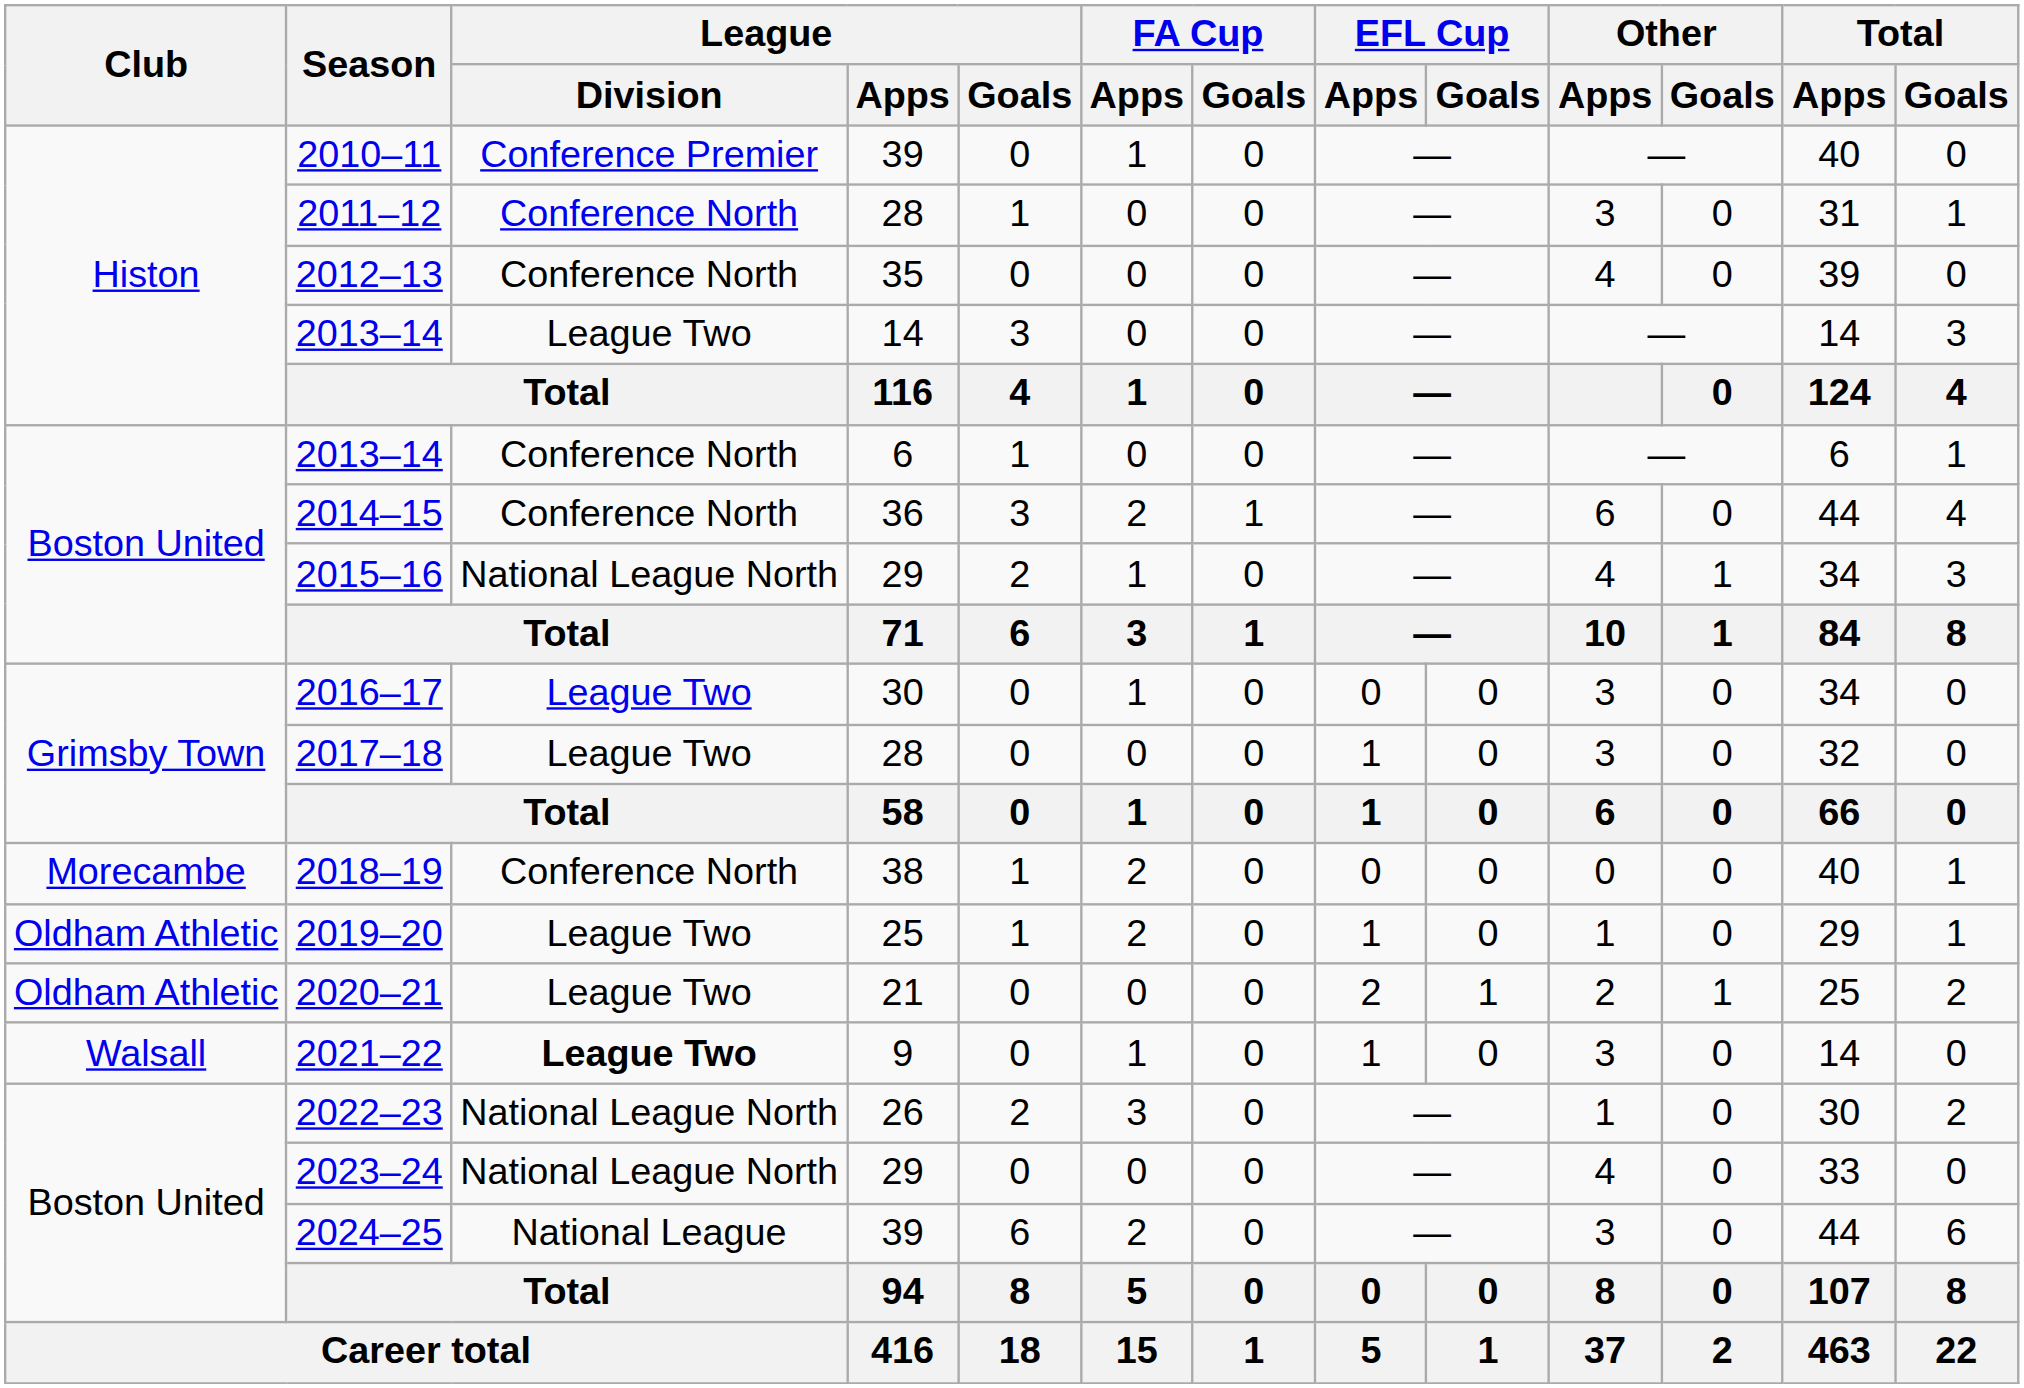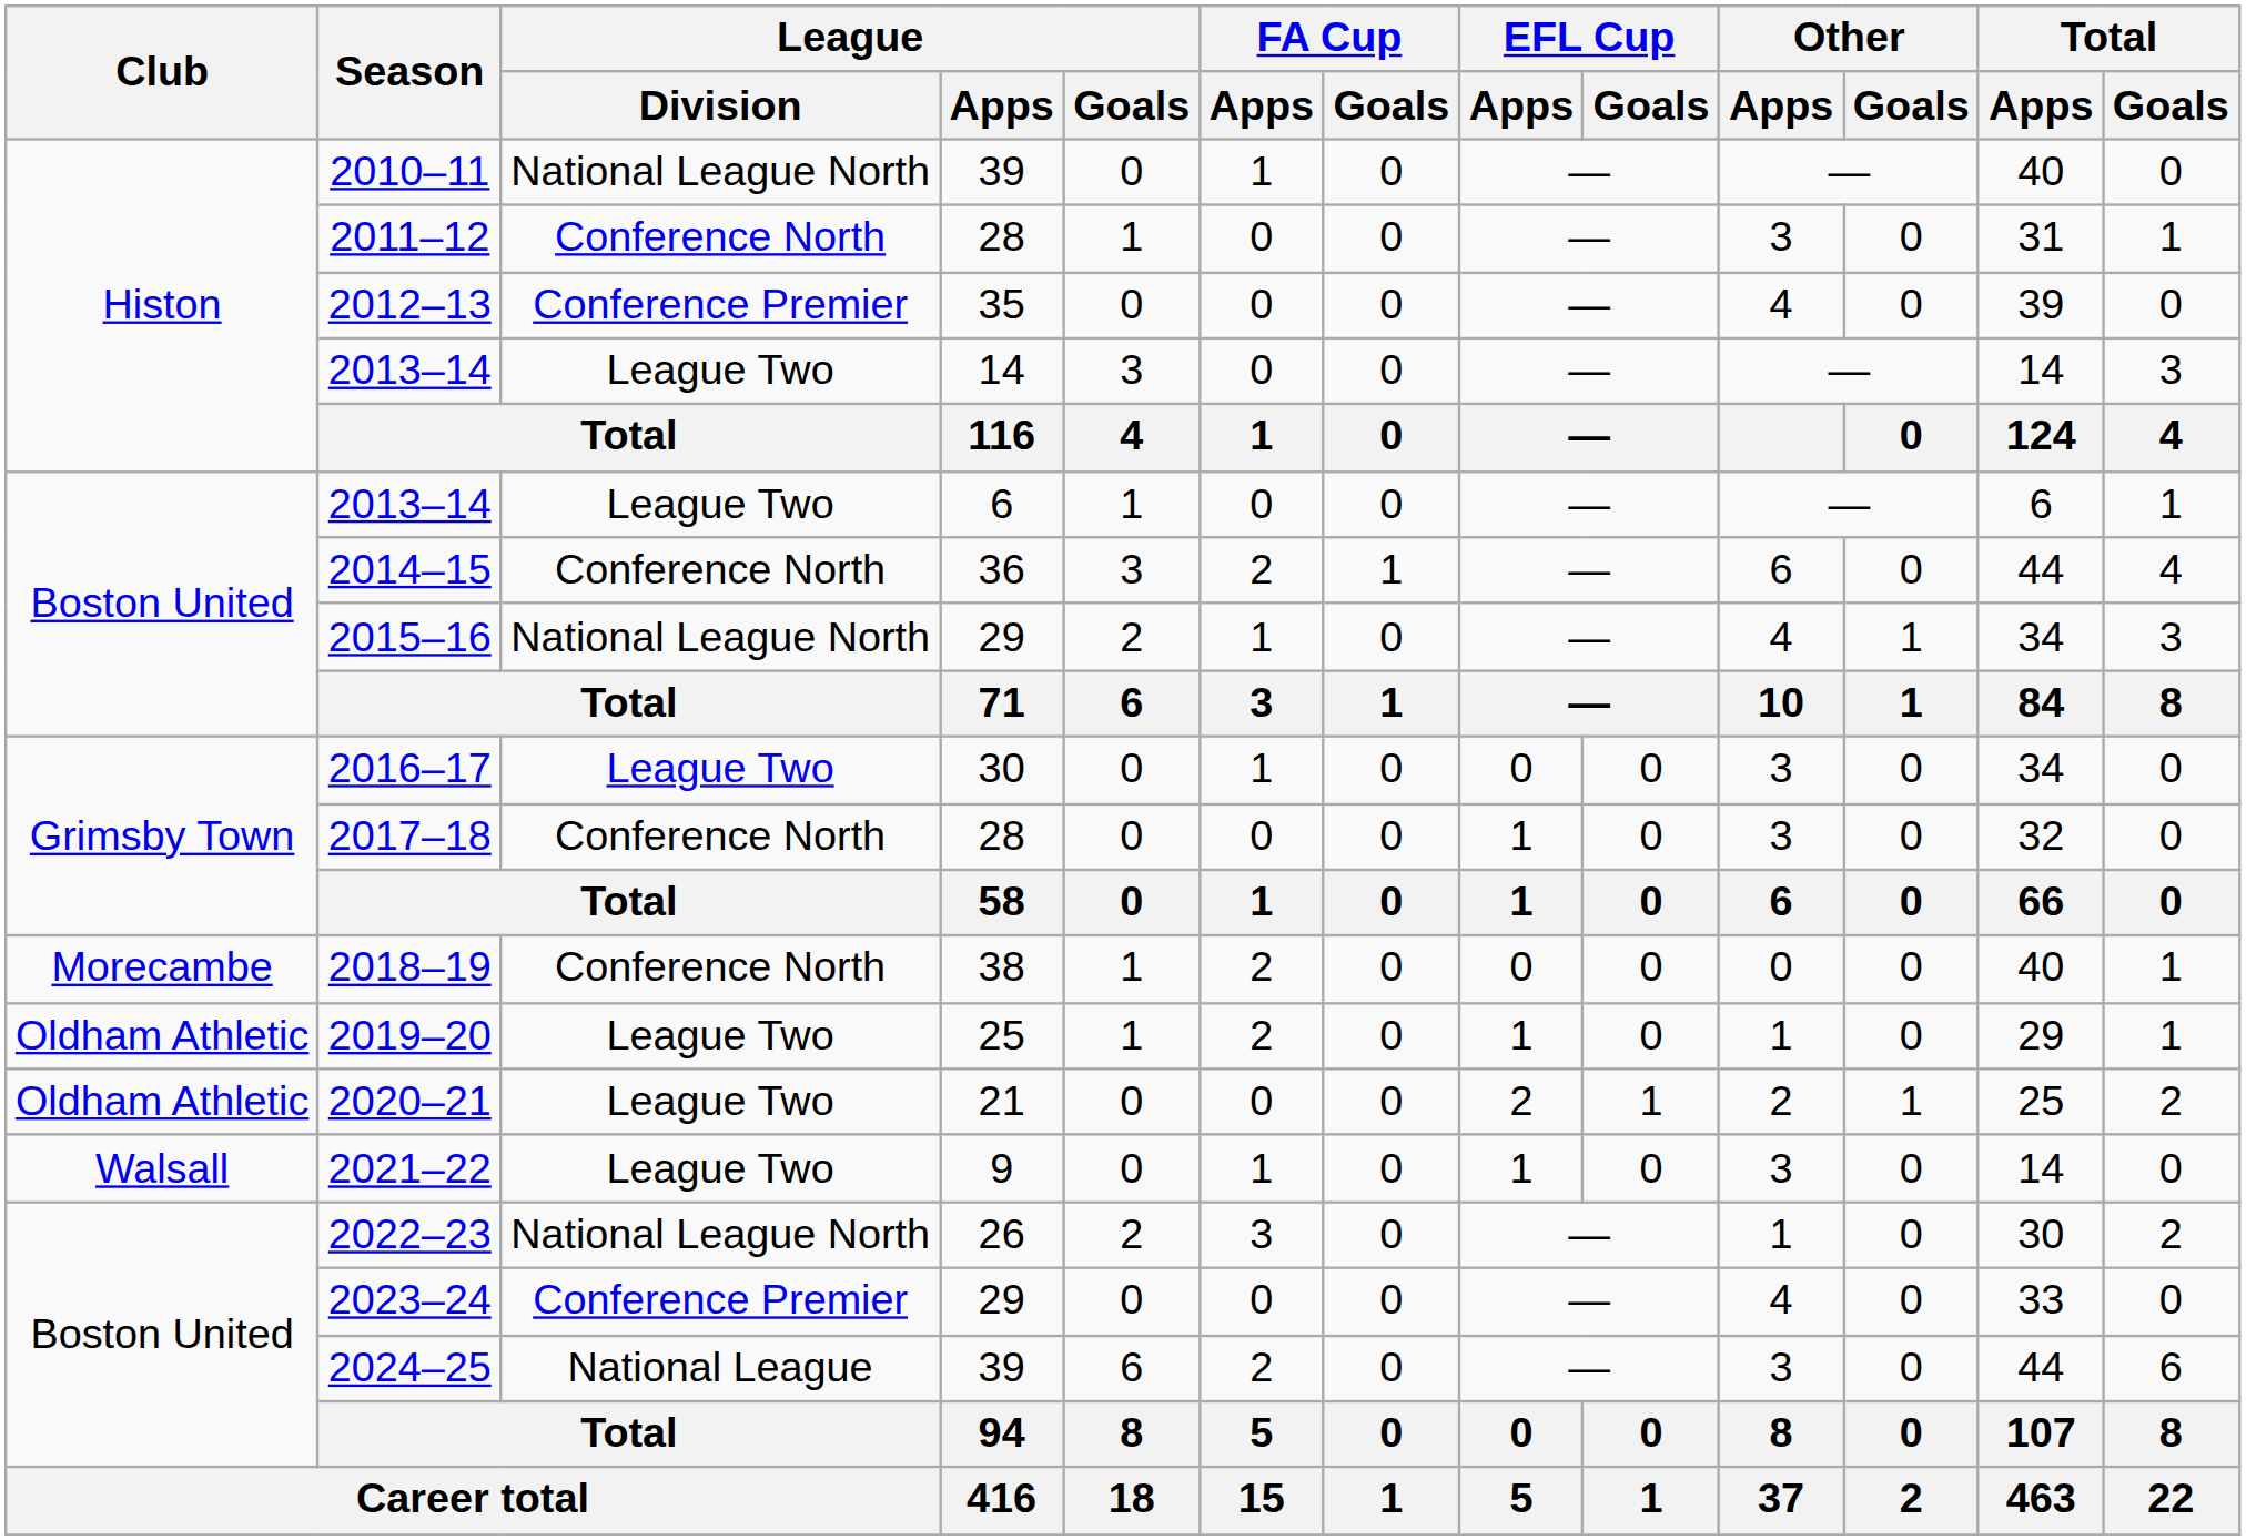 <table class="wikitable" style="text-align:center">
 <tr>
 <th rowspan="2">Club</th>
 <th rowspan="2">Season</th>
 <th colspan="3">League</th>
 <th colspan="2"><a href='#'>FA Cup</a></th>
 <th colspan="2"><a href='#'>EFL Cup</a></th>
 <th colspan="2">Other</th>
 <th colspan="2">Total</th>
 </tr>
 <tr>
 <th>Division</th>
 <th>Apps</th>
 <th>Goals</th>
 <th>Apps</th>
 <th>Goals</th>
 <th>Apps</th>
 <th>Goals</th>
 <th>Apps</th>
 <th>Goals</th>
 <th>Apps</th>
 <th>Goals</th>
 </tr>
 <tr>
 <td rowspan="5"><a href='#'>Histon</a></td>
 <td><a href='#'>2010–11</a></td>
-<td><a href='#'>Conference Premier</a></td>
+<td>National League North</td>
 <td>39</td>
 <td>0</td>
 <td>1</td>
 <td>0</td>
 <td colspan="2">—</td>
 <td colspan="2">—</td>
 <td>40</td>
 <td>0</td>
 </tr>
 <tr>
 <td><a href='#'>2011–12</a></td>
 <td><a href='#'>Conference North</a></td>
 <td>28</td>
 <td>1</td>
 <td>0</td>
 <td>0</td>
 <td colspan="2">—</td>
 <td>3</td>
 <td>0</td>
 <td>31</td>
 <td>1</td>
 </tr>
 <tr>
 <td><a href='#'>2012–13</a></td>
-<td>Conference North</td>
+<td><a href='#'>Conference Premier</a></td>
 <td>35</td>
 <td>0</td>
 <td>0</td>
 <td>0</td>
 <td colspan="2">—</td>
 <td>4</td>
 <td>0</td>
 <td>39</td>
 <td>0</td>
 </tr>
 <tr>
 <td><a href='#'>2013–14</a></td>
 <td>League Two</td>
 <td>14</td>
 <td>3</td>
 <td>0</td>
 <td>0</td>
 <td colspan="2">—</td>
 <td colspan="2">—</td>
 <td>14</td>
 <td>3</td>
 </tr>
 <tr>
 <th colspan="2">Total</th>
 <th>116</th>
 <th>4</th>
 <th>1</th>
 <th>0</th>
 <th colspan="2">—</th>
 <th 7></th>
 <th>0</th>
 <th>124</th>
 <th>4</th>
 </tr>
 <tr>
 <td rowspan="4"><a href='#'>Boston United</a></td>
 <td><a href='#'>2013–14</a></td>
-<td>Conference North</td>
+<td>League Two</td>
 <td>6</td>
 <td>1</td>
 <td>0</td>
 <td>0</td>
 <td colspan="2">—</td>
 <td colspan="2">—</td>
 <td>6</td>
 <td>1</td>
 </tr>
 <tr>
 <td><a href='#'>2014–15</a></td>
 <td>Conference North</td>
 <td>36</td>
 <td>3</td>
 <td>2</td>
 <td>1</td>
 <td colspan="2">—</td>
 <td>6</td>
 <td>0</td>
 <td>44</td>
 <td>4</td>
 </tr>
 <tr>
 <td><a href='#'>2015–16</a></td>
 <td>National League North</td>
 <td>29</td>
 <td>2</td>
 <td>1</td>
 <td>0</td>
 <td colspan="2">—</td>
 <td>4</td>
 <td>1</td>
 <td>34</td>
 <td>3</td>
 </tr>
 <tr>
 <th colspan="2">Total</th>
 <th>71</th>
 <th>6</th>
 <th>3</th>
 <th>1</th>
 <th colspan="2">—</th>
 <th>10</th>
 <th>1</th>
 <th>84</th>
 <th>8</th>
 </tr>
 <tr>
 <td rowspan="3"><a href='#'>Grimsby Town</a></td>
 <td><a href='#'>2016–17</a></td>
 <td><a href='#'>League Two</a></td>
 <td>30</td>
 <td>0</td>
 <td>1</td>
 <td>0</td>
 <td>0</td>
 <td>0</td>
 <td>3</td>
 <td>0</td>
 <td>34</td>
 <td>0</td>
 </tr>
 <tr>
 <td><a href='#'>2017–18</a></td>
-<td>League Two</td>
+<td>Conference North</td>
 <td>28</td>
 <td>0</td>
 <td>0</td>
 <td>0</td>
 <td>1</td>
 <td>0</td>
 <td>3</td>
 <td>0</td>
 <td>32</td>
 <td>0</td>
 </tr>
 <tr>
 <th colspan="2">Total</th>
 <th>58</th>
 <th>0</th>
 <th>1</th>
 <th>0</th>
 <th>1</th>
 <th>0</th>
 <th>6</th>
 <th>0</th>
 <th>66</th>
 <th>0</th>
 </tr>
 <tr>
 <td><a href='#'>Morecambe</a></td>
 <td><a href='#'>2018–19</a></td>
 <td>Conference North</td>
 <td>38</td>
 <td>1</td>
 <td>2</td>
 <td>0</td>
 <td>0</td>
 <td>0</td>
 <td>0</td>
 <td>0</td>
 <td>40</td>
 <td>1</td>
 </tr>
 <tr>
 <td><a href='#'>Oldham Athletic</a></td>
 <td><a href='#'>2019–20</a></td>
 <td>League Two</td>
 <td>25</td>
 <td>1</td>
 <td>2</td>
 <td>0</td>
 <td>1</td>
 <td>0</td>
 <td>1</td>
 <td>0</td>
 <td>29</td>
 <td>1</td>
 </tr>
 <tr>
 <td><a href='#'>Oldham Athletic</a></td>
 <td><a href='#'>2020–21</a></td>
 <td>League Two</td>
 <td>21</td>
 <td>0</td>
 <td>0</td>
 <td>0</td>
 <td>2</td>
 <td>1</td>
 <td>2</td>
 <td>1</td>
 <td>25</td>
 <td>2</td>
 </tr>
 <tr>
 <td><a href='#'>Walsall</a></td>
 <td><a href='#'>2021–22</a></td>
-<td><strong>League Two</strong></td>
+<td>League Two</td>
 <td>9</td>
 <td>0</td>
 <td>1</td>
 <td>0</td>
 <td>1</td>
 <td>0</td>
 <td>3</td>
 <td>0</td>
 <td>14</td>
 <td>0</td>
 </tr>
 <tr>
 <td rowspan="4">Boston United</td>
 <td><a href='#'>2022–23</a></td>
 <td>National League North</td>
 <td>26</td>
 <td>2</td>
 <td>3</td>
 <td>0</td>
 <td colspan="2">—</td>
 <td>1</td>
 <td>0</td>
 <td>30</td>
 <td>2</td>
 </tr>
 <tr>
 <td><a href='#'>2023–24</a></td>
-<td>National League North</td>
+<td><a href='#'>Conference Premier</a></td>
 <td>29</td>
 <td>0</td>
 <td>0</td>
 <td>0</td>
 <td colspan="2">—</td>
 <td>4</td>
 <td>0</td>
 <td>33</td>
 <td>0</td>
 </tr>
 <tr>
 <td><a href='#'>2024–25</a></td>
 <td>National League</td>
 <td>39</td>
 <td>6</td>
 <td>2</td>
 <td>0</td>
 <td colspan="2">—</td>
 <td>3</td>
 <td>0</td>
 <td>44</td>
 <td>6</td>
 </tr>
 <tr>
 <th colspan="2">Total</th>
 <th>94</th>
 <th>8</th>
 <th>5</th>
 <th>0</th>
 <th>0</th>
 <th>0</th>
 <th>8</th>
 <th>0</th>
 <th>107</th>
 <th>8</th>
 </tr>
 <tr>
 <th colspan="3">Career total</th>
 <th>416</th>
 <th>18</th>
 <th>15</th>
 <th>1</th>
 <th>5</th>
 <th>1</th>
 <th>37</th>
 <th>2</th>
 <th>463</th>
 <th>22</th>
 </tr>
 </table>
